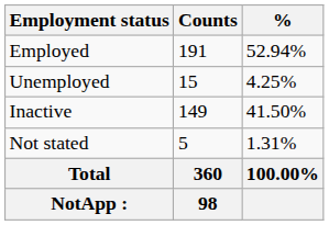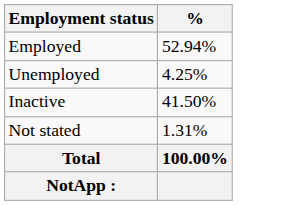 <table class="wikitable sortable">
 <tr>
 <th>Employment status</th>
-<th>Counts</th>
 <th>%</th>
 </tr>
 <tr>
 <td>Employed</td>
-<td>191</td>
 <td>52.94%</td>
 </tr>
 <tr>
 <td>Unemployed</td>
-<td>15</td>
 <td>4.25%</td>
 </tr>
 <tr>
 <td>Inactive</td>
-<td>149</td>
 <td>41.50%</td>
 </tr>
 <tr>
 <td>Not stated</td>
-<td>5</td>
 <td>1.31%</td>
 </tr>
 <tr>
 <th>Total</th>
-<th>360</th>
 <th>100.00%</th>
 </tr>
 <tr>
 <th>NotApp :</th>
-<th>98</th>
 <th></th>
 </tr>
 </table>
